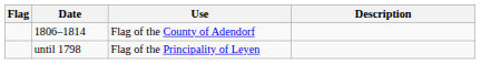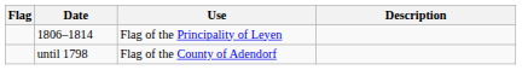 <table class="wikitable">
 <tr>
 <th>Flag</th>
 <th style="width:100px">Date</th>
 <th style="width:250px">Use</th>
 <th style="width:250px">Description</th>
 </tr>
 <tr>
 <td></td>
 <td>1806–1814</td>
-<td>Flag of the <a href='#'>County of Adendorf</a></td>
+<td>Flag of the <a href='#'>Principality of Leyen</a></td>
 <td></td>
 </tr>
 <tr>
 <td></td>
 <td>until 1798</td>
-<td>Flag of the <a href='#'>Principality of Leyen</a></td>
+<td>Flag of the <a href='#'>County of Adendorf</a></td>
 <td></td>
 </tr>
 </table>
